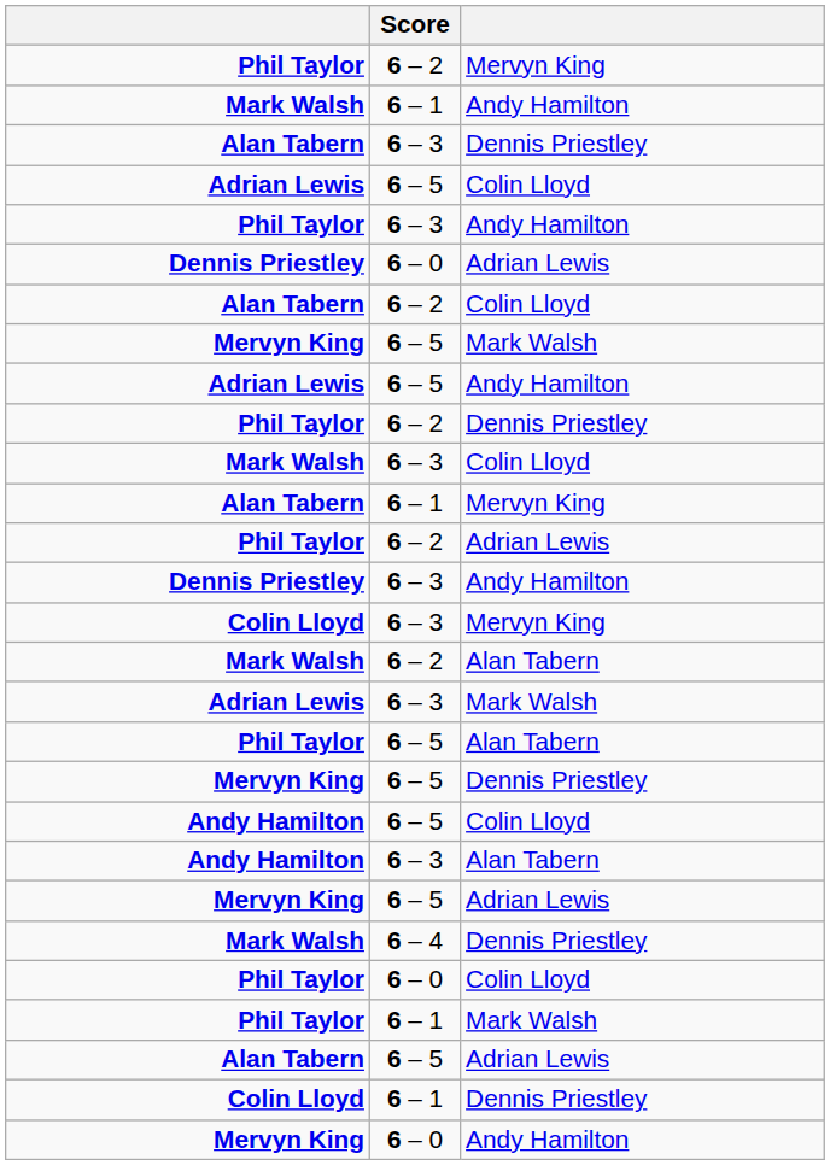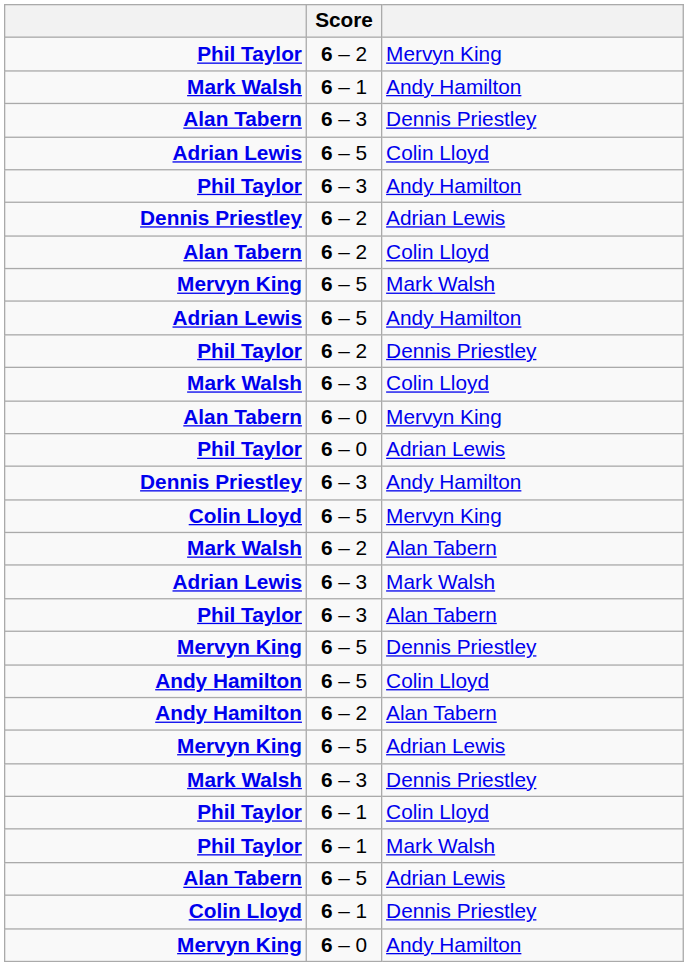 <table class=wikitable style="text-align:center">
 <tr>
 <th width=225></th>
 <th width=50>Score</th>
 <th width=225></th>
 </tr>
 <tr align=left>
 <td align=right><strong><a href='#'>Phil Taylor</a></strong> </td>
 <td align=center><strong>6</strong> – 2</td>
 <td> <a href='#'>Mervyn King</a></td>
 </tr>
 <tr align=left>
 <td align=right><strong><a href='#'>Mark Walsh</a></strong> </td>
 <td align=center><strong>6</strong> – 1</td>
 <td> <a href='#'>Andy Hamilton</a></td>
 </tr>
 <tr align=left>
 <td align=right><strong><a href='#'>Alan Tabern</a></strong> </td>
 <td align=center><strong>6</strong> – 3</td>
 <td> <a href='#'>Dennis Priestley</a></td>
 </tr>
 <tr align=left>
 <td align=right><strong><a href='#'>Adrian Lewis</a></strong> </td>
 <td align=center><strong>6</strong> – 5</td>
 <td> <a href='#'>Colin Lloyd</a></td>
 </tr>
 <tr align=left>
 <td align=right><strong><a href='#'>Phil Taylor</a></strong> </td>
 <td align=center><strong>6</strong> – 3</td>
 <td> <a href='#'>Andy Hamilton</a></td>
 </tr>
 <tr align=left>
 <td align=right><strong><a href='#'>Dennis Priestley</a></strong> </td>
-<td align=center><strong>6</strong> – 0</td>
+<td align=center><strong>6</strong> – 2</td>
 <td> <a href='#'>Adrian Lewis</a></td>
 </tr>
 <tr align=left>
 <td align=right><strong><a href='#'>Alan Tabern</a></strong> </td>
 <td align=center><strong>6</strong> – 2</td>
 <td> <a href='#'>Colin Lloyd</a></td>
 </tr>
 <tr align=left>
 <td align=right><strong><a href='#'>Mervyn King</a></strong> </td>
 <td align=center><strong>6</strong> – 5</td>
 <td> <a href='#'>Mark Walsh</a></td>
 </tr>
 <tr align=left>
 <td align=right><strong><a href='#'>Adrian Lewis</a></strong> </td>
 <td align=center><strong>6</strong> – 5</td>
 <td> <a href='#'>Andy Hamilton</a></td>
 </tr>
 <tr align=left>
 <td align=right><strong><a href='#'>Phil Taylor</a></strong> </td>
 <td align=center><strong>6</strong> – 2</td>
 <td> <a href='#'>Dennis Priestley</a></td>
 </tr>
 <tr align=left>
 <td align=right><strong><a href='#'>Mark Walsh</a></strong> </td>
 <td align=center><strong>6</strong> – 3</td>
 <td> <a href='#'>Colin Lloyd</a></td>
 </tr>
 <tr align=left>
 <td align=right><strong><a href='#'>Alan Tabern</a></strong> </td>
-<td align=center><strong>6</strong> – 1</td>
+<td align=center><strong>6</strong> – 0</td>
 <td> <a href='#'>Mervyn King</a></td>
 </tr>
 <tr align=left>
 <td align=right><strong><a href='#'>Phil Taylor</a></strong> </td>
-<td align=center><strong>6</strong> – 2</td>
+<td align=center><strong>6</strong> – 0</td>
 <td> <a href='#'>Adrian Lewis</a></td>
 </tr>
 <tr align=left>
 <td align=right><strong><a href='#'>Dennis Priestley</a></strong> </td>
 <td align=center><strong>6</strong> – 3</td>
 <td> <a href='#'>Andy Hamilton</a></td>
 </tr>
 <tr align=left>
 <td align=right><strong><a href='#'>Colin Lloyd</a></strong> </td>
-<td align=center><strong>6</strong> – 3</td>
+<td align=center><strong>6</strong> – 5</td>
 <td> <a href='#'>Mervyn King</a></td>
 </tr>
 <tr align=left>
 <td align=right><strong><a href='#'>Mark Walsh</a></strong> </td>
 <td align=center><strong>6</strong> – 2</td>
 <td> <a href='#'>Alan Tabern</a></td>
 </tr>
 <tr align=left>
 <td align=right><strong><a href='#'>Adrian Lewis</a></strong> </td>
 <td align=center><strong>6</strong> – 3</td>
 <td> <a href='#'>Mark Walsh</a></td>
 </tr>
 <tr align=left>
 <td align=right><strong><a href='#'>Phil Taylor</a></strong> </td>
-<td align=center><strong>6</strong> – 5</td>
+<td align=center><strong>6</strong> – 3</td>
 <td> <a href='#'>Alan Tabern</a></td>
 </tr>
 <tr align=left>
 <td align=right><strong><a href='#'>Mervyn King</a></strong> </td>
 <td align=center><strong>6</strong> – 5</td>
 <td> <a href='#'>Dennis Priestley</a></td>
 </tr>
 <tr align=left>
 <td align=right><strong><a href='#'>Andy Hamilton</a></strong> </td>
 <td align=center><strong>6</strong> – 5</td>
 <td> <a href='#'>Colin Lloyd</a></td>
 </tr>
 <tr align=left>
 <td align=right><strong><a href='#'>Andy Hamilton</a></strong> </td>
-<td align=center><strong>6</strong> – 3</td>
+<td align=center><strong>6</strong> – 2</td>
 <td> <a href='#'>Alan Tabern</a></td>
 </tr>
 <tr align=left>
 <td align=right><strong><a href='#'>Mervyn King</a></strong> </td>
 <td align=center><strong>6</strong> – 5</td>
 <td> <a href='#'>Adrian Lewis</a></td>
 </tr>
 <tr align=left>
 <td align=right><strong><a href='#'>Mark Walsh</a></strong> </td>
-<td align=center><strong>6</strong> – 4</td>
+<td align=center><strong>6</strong> – 3</td>
 <td> <a href='#'>Dennis Priestley</a></td>
 </tr>
 <tr align=left>
 <td align=right><strong><a href='#'>Phil Taylor</a></strong> </td>
-<td align=center><strong>6</strong> – 0</td>
+<td align=center><strong>6</strong> – 1</td>
 <td> <a href='#'>Colin Lloyd</a></td>
 </tr>
 <tr align=left>
 <td align=right><strong><a href='#'>Phil Taylor</a></strong> </td>
 <td align=center><strong>6</strong> – 1</td>
 <td> <a href='#'>Mark Walsh</a></td>
 </tr>
 <tr align=left>
 <td align=right><strong><a href='#'>Alan Tabern</a></strong> </td>
 <td align=center><strong>6</strong> – 5</td>
 <td> <a href='#'>Adrian Lewis</a></td>
 </tr>
 <tr align=left>
 <td align=right><strong><a href='#'>Colin Lloyd</a></strong> </td>
 <td align=center><strong>6</strong> – 1</td>
 <td> <a href='#'>Dennis Priestley</a></td>
 </tr>
 <tr align=left>
 <td align=right><strong><a href='#'>Mervyn King</a></strong> </td>
 <td align=center><strong>6</strong> – 0</td>
 <td> <a href='#'>Andy Hamilton</a></td>
 </tr>
 </table>
